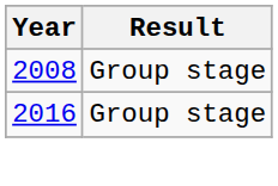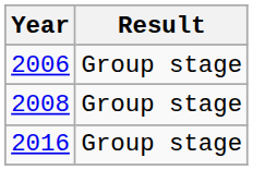 <table class="wikitable">
 <tr>
 <th>Year</th>
 <th>Result</th>
+</tr>
+<tr>
+<td> <a href='#'>2006</a></td>
+<td>Group stage</td>
 </tr>
 <tr>
 <td> <a href='#'>2008</a></td>
 <td>Group stage</td>
 </tr>
 <tr>
 <td> <a href='#'>2016</a></td>
 <td>Group stage</td>
 </tr>
 </table>
